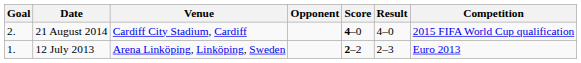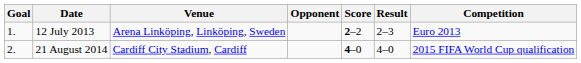 <table class="wikitable">
 <tr>
 <th>Goal</th>
 <th>Date</th>
 <th>Venue</th>
 <th>Opponent</th>
 <th>Score</th>
 <th>Result</th>
 <th>Competition</th>
 </tr>
 <tr>
+<td>1.</td>
+<td>12 July 2013</td>
+<td><a href='#'>Arena Linköping</a>, <a href='#'>Linköping</a>, <a href='#'>Sweden</a></td>
+<td></td>
+<td><strong>2</strong>–2</td>
+<td>2–3</td>
+<td><a href='#'>Euro 2013</a></td>
+</tr>
+<tr>
 <td>2.</td>
 <td>21 August 2014</td>
 <td><a href='#'>Cardiff City Stadium</a>, <a href='#'>Cardiff</a></td>
 <td></td>
 <td align=left><strong>4</strong>–0</td>
 <td align=left>4–0</td>
 <td><a href='#'>2015 FIFA World Cup qualification</a></td>
 </tr>
-<tr>
-<td>1.</td>
-<td>12 July 2013</td>
-<td><a href='#'>Arena Linköping</a>, <a href='#'>Linköping</a>, <a href='#'>Sweden</a></td>
-<td></td>
-<td><strong>2</strong>–2</td>
-<td>2–3</td>
-<td><a href='#'>Euro 2013</a></td>
-</tr>
 </table>
